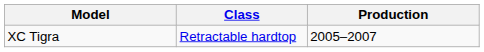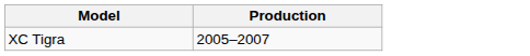 <table class="wikitable">
 <tr>
 <th style="width:200px;">Model</th>
-<th style="width:150px;"><a href='#'>Class</a></th>
 <th style="width:200px;">Production</th>
 </tr>
 <tr>
 <td valign="top">XC Tigra</td>
-<td valign="top"><a href='#'>Retractable hardtop</a></td>
 <td valign="top">2005–2007</td>
 </tr>
 </table>
